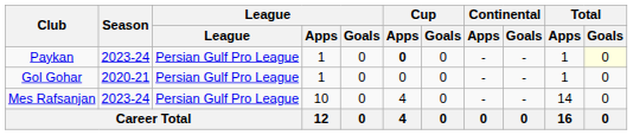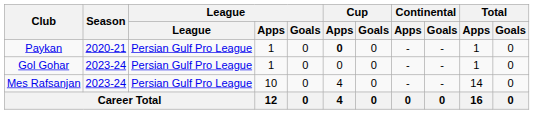 <table class="wikitable" style="text-align: center;">
 <tr>
 <th rowspan=2>Club</th>
 <th rowspan=2>Season</th>
 <th colspan=3>League</th>
 <th Colspan=2>Cup</th>
 <th colspan=2>Continental</th>
 <th colspan=2>Total</th>
 </tr>
 <tr>
 <th>League</th>
 <th>Apps</th>
 <th>Goals</th>
 <th>Apps</th>
 <th>Goals</th>
 <th>Apps</th>
 <th>Goals</th>
 <th>Apps</th>
 <th>Goals</th>
 </tr>
 <tr>
 <td><a href='#'>Paykan</a></td>
-<td><a href='#'>2023-24</a></td>
+<td><a href='#'>2020-21</a></td>
 <td><a href='#'>Persian Gulf Pro League</a></td>
 <td>1</td>
 <td>0</td>
 <td><strong>0</strong></td>
 <td>0</td>
 <td>-</td>
 <td>-</td>
 <td>1</td>
-<td style="background: lightyellow;">0</td>
+<td>0</td>
 </tr>
 <tr>
 <td><a href='#'>Gol Gohar</a></td>
-<td><a href='#'>2020-21</a></td>
+<td><a href='#'>2023-24</a></td>
 <td><a href='#'>Persian Gulf Pro League</a></td>
 <td>1</td>
 <td>0</td>
 <td>0</td>
 <td>0</td>
 <td>-</td>
 <td>-</td>
 <td>1</td>
 <td>0</td>
 </tr>
 <tr>
 <td><a href='#'>Mes Rafsanjan</a></td>
 <td><a href='#'>2023-24</a></td>
 <td><a href='#'>Persian Gulf Pro League</a></td>
 <td>10</td>
 <td>0</td>
 <td>4</td>
 <td>0</td>
 <td>-</td>
 <td>-</td>
 <td>14</td>
 <td>0</td>
 </tr>
 <tr>
 <th colspan=3>Career Total</th>
 <th>12</th>
 <th>0</th>
 <th>4</th>
 <th>0</th>
 <th>0</th>
 <th>0</th>
 <th>16</th>
 <th>0</th>
 </tr>
 </table>
